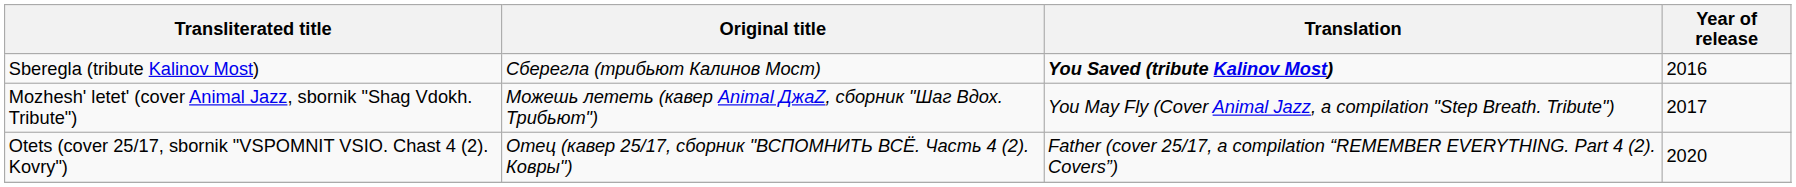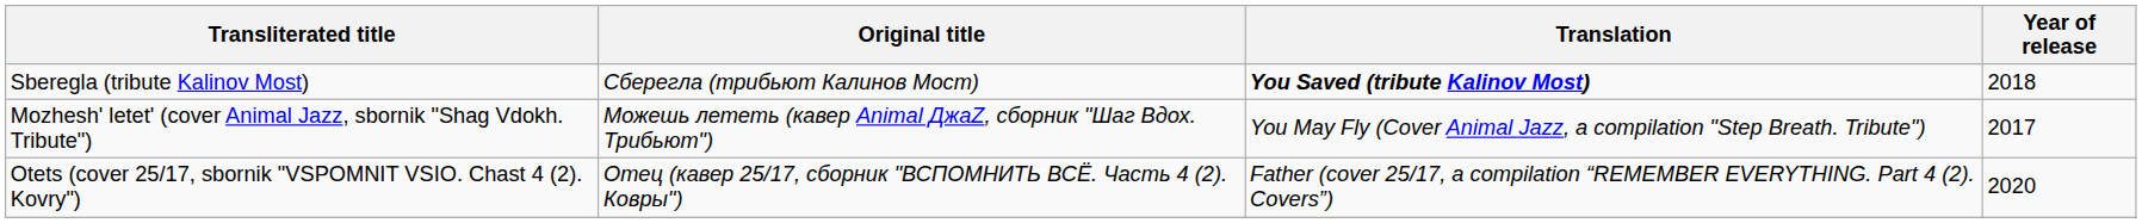 <table class="wikitable">
 <tr>
 <th>Transliterated title</th>
 <th>Original title</th>
 <th>Translation</th>
 <th>Year of release</th>
 </tr>
 <tr>
 <td>Sberegla (tribute <a href='#'>Kalinov Most</a>)</td>
 <td><em>Сберегла (трибьют Калинов Мост)</em></td>
 <td><strong><em>You Saved (tribute <a href='#'>Kalinov Most</a>)</em></strong></td>
-<td>2016</td>
+<td>2018</td>
 </tr>
 <tr>
 <td>Mozhesh' letet' (cover <a href='#'>Animal Jazz</a>, sbornik "Shag Vdokh. Tribute")</td>
 <td><em>Можешь лететь (кавер <a href='#'>Animal ДжаZ</a>, сборник "Шаг Вдох. Трибьют")</em></td>
 <td><em>You May Fly (Cover <a href='#'>Animal Jazz</a>, a compilation "Step Breath. Tribute")</em></td>
 <td>2017</td>
 </tr>
 <tr>
 <td>Otets (cover 25/17, sbornik "VSPOMNIT VSIO. Chast 4 (2). Kovry")</td>
 <td><em>Отец (кавер 25/17, сборник "ВСПОМНИТЬ ВСЁ. Часть 4 (2). Ковры")</em></td>
 <td><em>Father (cover 25/17, a compilation “REMEMBER EVERYTHING. Part 4 (2). Covers”)</em></td>
 <td>2020</td>
 </tr>
 <tr>
 </tr>
 </table>
